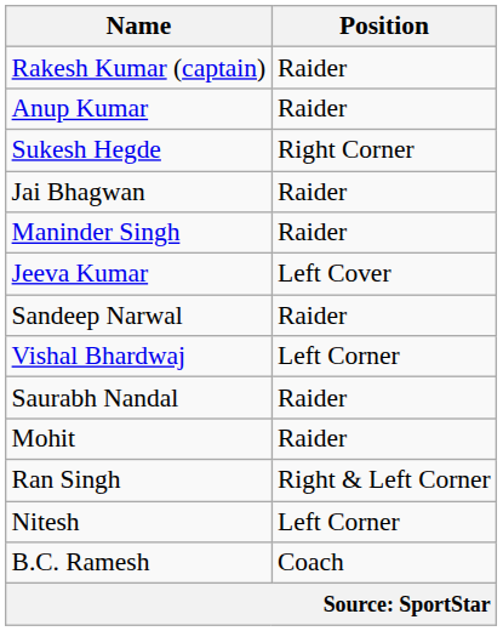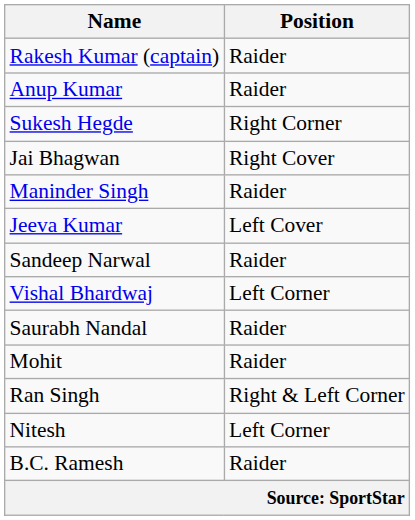 <table class="wikitable sortable" style="text-align: left">
 <tr>
 <th style="text-align:center;">Name</th>
 <th style="text-align:center;">Position</th>
 </tr>
 <tr>
 <td><a href='#'>Rakesh Kumar</a> (<a href='#'>captain</a>)</td>
 <td>Raider</td>
 </tr>
 <tr>
 <td><a href='#'>Anup Kumar</a></td>
 <td>Raider</td>
 </tr>
 <tr>
 <td><a href='#'>Sukesh Hegde</a></td>
 <td>Right Corner</td>
 </tr>
 <tr>
 <td>Jai Bhagwan</td>
-<td>Raider</td>
+<td>Right Cover</td>
 </tr>
 <tr>
 <td><a href='#'>Maninder Singh</a></td>
 <td>Raider</td>
 </tr>
 <tr>
 <td><a href='#'>Jeeva Kumar</a></td>
 <td>Left Cover</td>
 </tr>
 <tr>
 <td>Sandeep Narwal</td>
 <td>Raider</td>
 </tr>
 <tr>
 <td><a href='#'>Vishal Bhardwaj</a></td>
 <td>Left Corner</td>
 </tr>
 <tr>
 <td>Saurabh Nandal</td>
 <td>Raider</td>
 </tr>
 <tr>
 <td>Mohit</td>
 <td>Raider</td>
 </tr>
 <tr>
 <td>Ran Singh</td>
 <td>Right & Left Corner</td>
 </tr>
 <tr>
 <td>Nitesh</td>
 <td>Left Corner</td>
 </tr>
 <tr>
 <td>B.C. Ramesh</td>
-<td>Coach</td>
+<td>Raider</td>
 </tr>
 <tr>
 <th colspan="6" style="text-align:right;"><small>Source: SportStar</small></th>
 </tr>
 </table>
